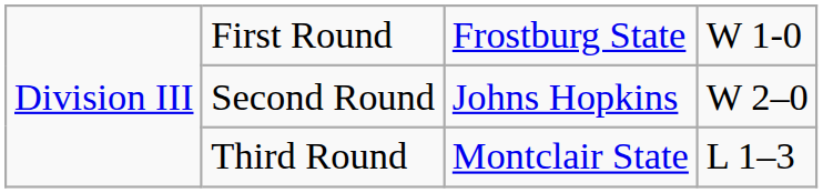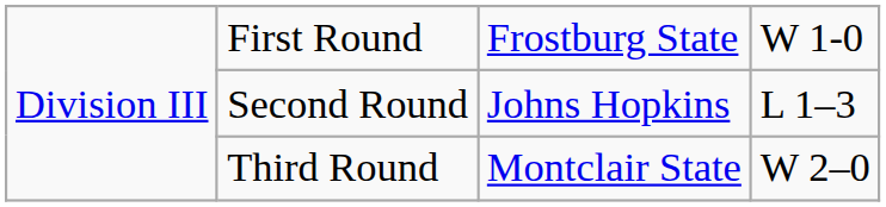 <table class="wikitable">
 <tr>
 <td rowspan="3"><a href='#'>Division III</a></td>
 <td>First Round</td>
 <td><a href='#'>Frostburg State</a></td>
 <td>W 1-0</td>
 </tr>
 <tr>
 <td>Second Round</td>
 <td><a href='#'>Johns Hopkins</a></td>
-<td>W 2–0</td>
+<td>L 1–3</td>
 </tr>
 <tr>
 <td>Third Round</td>
 <td><a href='#'>Montclair State</a></td>
-<td>L 1–3</td>
+<td>W 2–0</td>
 </tr>
 </table>
